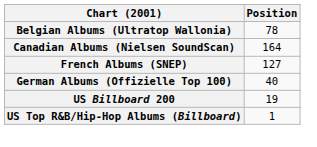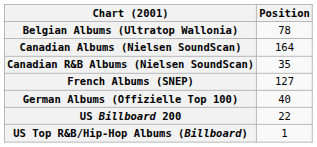 <table class="wikitable sortable plainrowheaders" style="text-align:center;">
 <tr>
 <th scope="col">Chart (2001)</th>
 <th scope="col">Position</th>
 </tr>
 <tr>
 <th scope="row">Belgian Albums (Ultratop Wallonia)</th>
 <td>78</td>
 </tr>
 <tr>
 <th scope="row">Canadian Albums (Nielsen SoundScan)</th>
 <td>164</td>
 </tr>
 <tr>
+<th scope="row">Canadian R&B Albums (Nielsen SoundScan)</th>
+<td>35</td>
+</tr>
+<tr>
 <th scope="row">French Albums (SNEP)</th>
 <td>127</td>
 </tr>
 <tr>
 <th scope="row">German Albums (Offizielle Top 100)</th>
 <td>40</td>
 </tr>
 <tr>
 <th scope="row">US <em>Billboard</em> 200</th>
-<td>19</td>
+<td>22</td>
 </tr>
 <tr>
 <th scope="row">US Top R&B/Hip-Hop Albums (<em>Billboard</em>)</th>
 <td>1</td>
 </tr>
 </table>
